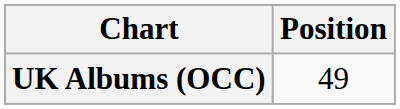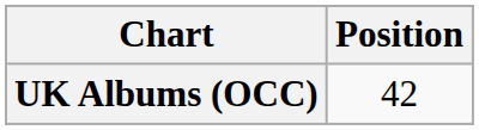 <table class="wikitable plainrowheaders" style="text-align:center">
 <tr>
 <th scope="col">Chart</th>
 <th scope="col">Position</th>
 </tr>
 <tr>
 <th scope="row">UK Albums (OCC)</th>
-<td>49</td>
+<td>42</td>
 </tr>
 </table>
